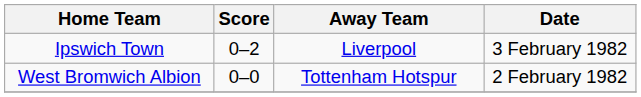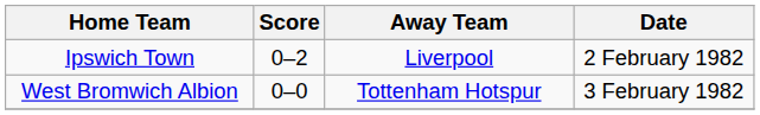 <table class="wikitable" style="text-align:center;">
 <tr>
 <th width=175>Home Team</th>
 <th width=20>Score</th>
 <th width=175>Away Team</th>
 <th width=125>Date</th>
 </tr>
 <tr>
 <td><a href='#'>Ipswich Town</a></td>
 <td>0–2</td>
 <td><a href='#'>Liverpool</a></td>
-<td>3 February 1982</td>
+<td>2 February 1982</td>
 </tr>
 <tr>
 <td><a href='#'>West Bromwich Albion</a></td>
 <td>0–0</td>
 <td><a href='#'>Tottenham Hotspur</a></td>
-<td>2 February 1982</td>
+<td>3 February 1982</td>
 </tr>
 <tr>
 </tr>
 </table>
